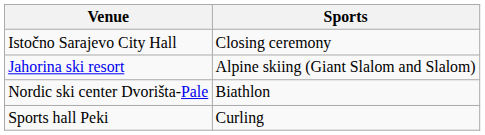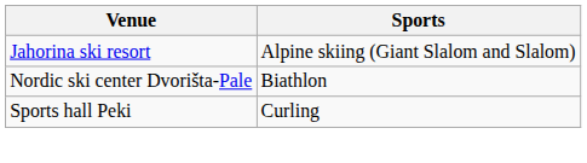 <table class="wikitable sortable">
 <tr>
 <th>Venue</th>
 <th class="unsortable">Sports</th>
-</tr>
-<tr>
-<td>Istočno Sarajevo City Hall</td>
-<td>Closing ceremony</td>
 </tr>
 <tr>
 <td><a href='#'>Jahorina ski resort</a></td>
 <td>Alpine skiing (Giant Slalom and Slalom)</td>
 </tr>
 <tr>
 <td>Nordic ski center Dvorišta-<a href='#'>Pale</a></td>
 <td>Biathlon</td>
 </tr>
 <tr>
 <td>Sports hall Peki</td>
 <td>Curling</td>
 </tr>
 </table>
